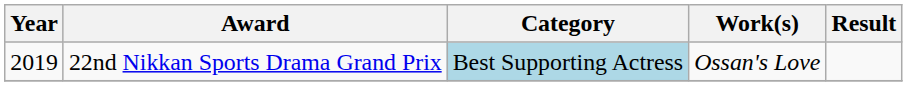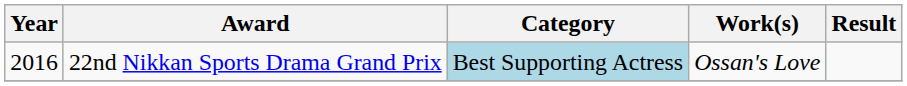 <table class="wikitable plainrowheaders sortable">
 <tr>
 <th>Year</th>
 <th>Award</th>
 <th>Category</th>
 <th>Work(s)</th>
 <th>Result</th>
 </tr>
 <tr>
-<td>2019</td>
+<td>2016</td>
 <td>22nd <a href='#'>Nikkan Sports Drama Grand Prix</a></td>
 <td style="background: lightblue;">Best Supporting Actress</td>
 <td><em>Ossan's Love</em></td>
 <td></td>
 </tr>
 <tr>
 </tr>
 </table>
